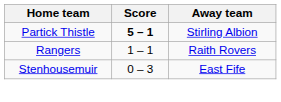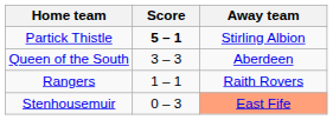 <table class="wikitable" style="text-align: center">
 <tr>
 <th width=140>Home team</th>
 <th width=70>Score</th>
 <th width=140>Away team</th>
 </tr>
 <tr>
 <td><a href='#'>Partick Thistle</a></td>
 <td><strong>5 – 1</strong></td>
 <td><a href='#'>Stirling Albion</a></td>
 </tr>
 <tr>
+<td><a href='#'>Queen of the South</a></td>
+<td>3 – 3</td>
+<td><a href='#'>Aberdeen</a></td>
+</tr>
+<tr>
 <td><a href='#'>Rangers</a></td>
 <td>1 – 1</td>
 <td><a href='#'>Raith Rovers</a></td>
 </tr>
 <tr>
 <td><a href='#'>Stenhousemuir</a></td>
 <td>0 – 3</td>
-<td><a href='#'>East Fife</a></td>
+<td style="background: lightsalmon;"><a href='#'>East Fife</a></td>
 </tr>
 </table>
